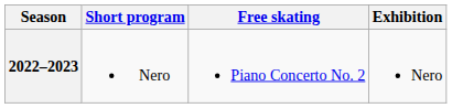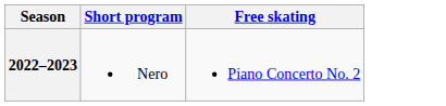 <table class=wikitable style=text-align:center>
 <tr>
 <th>Season</th>
 <th><a href='#'>Short program</a></th>
 <th><a href='#'>Free skating</a></th>
-<th>Exhibition</th>
 </tr>
 <tr>
 <th>2022–2023 <br> </th>
 <td><br><ul><li>Nero <br> </li></ul></td>
 <td><br><ul><li><a href='#'>Piano Concerto No. 2</a> <br> </li></ul></td>
-<td><br><ul><li>Nero <br> </li></ul></td>
 </tr>
 </table>
